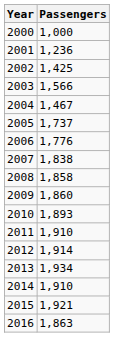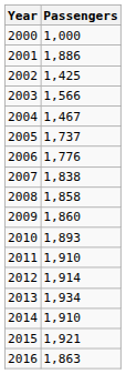 <table class="wikitable">
 <tr>
 <th>Year</th>
 <th>Passengers</th>
 </tr>
 <tr>
 <td>2000</td>
 <td>1,000</td>
 </tr>
 <tr>
 <td>2001</td>
-<td>1,236</td>
+<td>1,886</td>
 </tr>
 <tr>
 <td>2002</td>
 <td>1,425</td>
 </tr>
 <tr>
 <td>2003</td>
 <td>1,566</td>
 </tr>
 <tr>
 <td>2004</td>
 <td>1,467</td>
 </tr>
 <tr>
 <td>2005</td>
 <td>1,737</td>
 </tr>
 <tr>
 <td>2006</td>
 <td>1,776</td>
 </tr>
 <tr>
 <td>2007</td>
 <td>1,838</td>
 </tr>
 <tr>
 <td>2008</td>
 <td>1,858</td>
 </tr>
 <tr>
 <td>2009</td>
 <td>1,860</td>
 </tr>
 <tr>
 <td>2010</td>
 <td>1,893</td>
 </tr>
 <tr>
 <td>2011</td>
 <td>1,910</td>
 </tr>
 <tr>
 <td>2012</td>
 <td>1,914</td>
 </tr>
 <tr>
 <td>2013</td>
 <td>1,934</td>
 </tr>
 <tr>
 <td>2014</td>
 <td>1,910</td>
 </tr>
 <tr>
 <td>2015</td>
 <td>1,921</td>
 </tr>
 <tr>
 <td>2016</td>
 <td>1,863</td>
 </tr>
 </table>
